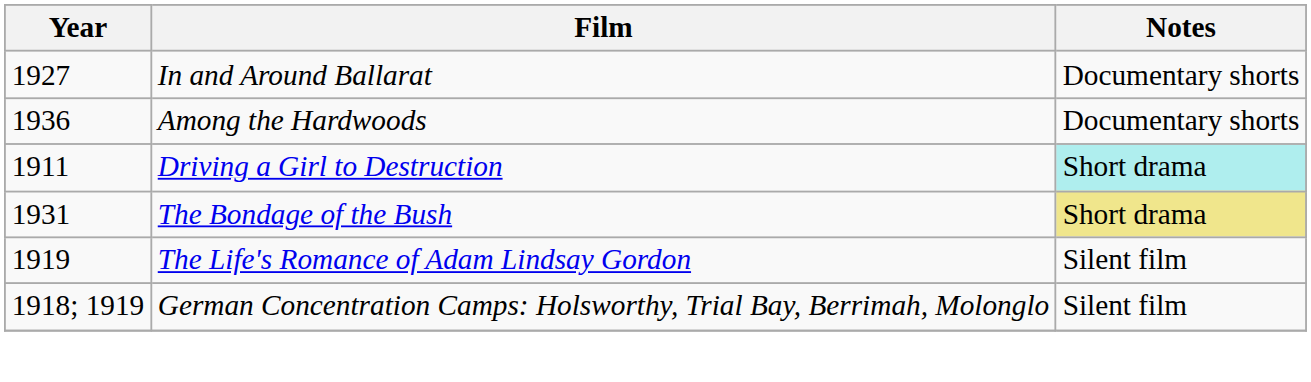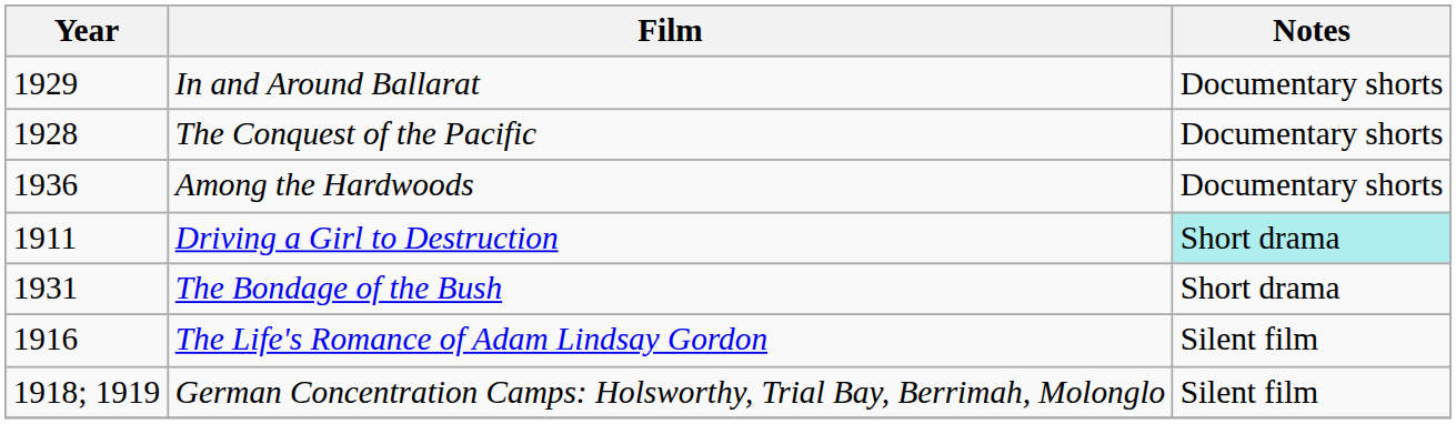 <table class="wikitable">
 <tr>
 <th>Year</th>
 <th>Film</th>
 <th>Notes</th>
 </tr>
 <tr>
-<td>1927</td>
+<td>1929</td>
 <td><em>In and Around Ballarat</em></td>
+<td>Documentary shorts</td>
+</tr>
+<tr>
+<td>1928</td>
+<td><em>The Conquest of the Pacific</em></td>
 <td>Documentary shorts</td>
 </tr>
 <tr>
 <td>1936</td>
 <td><em>Among the Hardwoods</em></td>
 <td>Documentary shorts</td>
 </tr>
 <tr>
 <td>1911</td>
 <td><em><a href='#'>Driving a Girl to Destruction</a></em></td>
 <td style="background: paleturquoise;">Short drama</td>
 </tr>
 <tr>
 <td>1931</td>
 <td><em><a href='#'>The Bondage of the Bush</a></em></td>
-<td style="background: khaki;">Short drama</td>
+<td>Short drama</td>
 </tr>
 <tr>
-<td>1919</td>
+<td>1916</td>
 <td><em><a href='#'>The Life's Romance of Adam Lindsay Gordon</a></em></td>
 <td>Silent film</td>
 </tr>
 <tr>
 <td>1918; 1919</td>
 <td><em>German Concentration Camps: Holsworthy, Trial Bay, Berrimah, Molonglo</em></td>
 <td>Silent film</td>
 </tr>
 <tr>
 </tr>
 </table>
